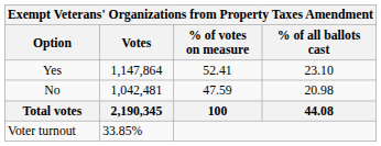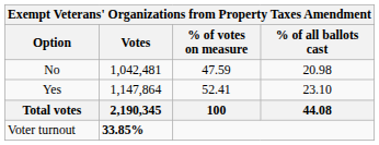 <table class="wikitable">
 <tr>
 <th colspan=4 text align=center>Exempt Veterans' Organizations from Property Taxes Amendment</th>
 </tr>
 <tr>
 <th>Option</th>
 <th>Votes</th>
 <th>% of votes<br>on measure</th>
 <th>% of all ballots<br>cast</th>
 </tr>
 <tr>
+<td text align=center>No</td>
+<td text align=center>1,042,481</td>
+<td text align=center>47.59</td>
+<td text align=center>20.98</td>
+</tr>
+<tr>
 <td text align=center>Yes</td>
 <td text align=center>1,147,864</td>
 <td text align=center>52.41</td>
 <td text align=center>23.10</td>
-</tr>
-<tr>
-<td text align=center>No</td>
-<td text align=center>1,042,481</td>
-<td text align=center>47.59</td>
-<td text align=center>20.98</td>
 </tr>
 <tr>
 <th text align=center>Total votes</th>
 <th text align=center><strong>2,190,345</strong></th>
 <th text align=center><strong>100</strong></th>
 <th text align=center><strong>44.08</strong></th>
 </tr>
 <tr>
 <td>Voter turnout</td>
-<td>33.85%</td>
+<td><strong>33.85%</strong></td>
 </tr>
 </table>
